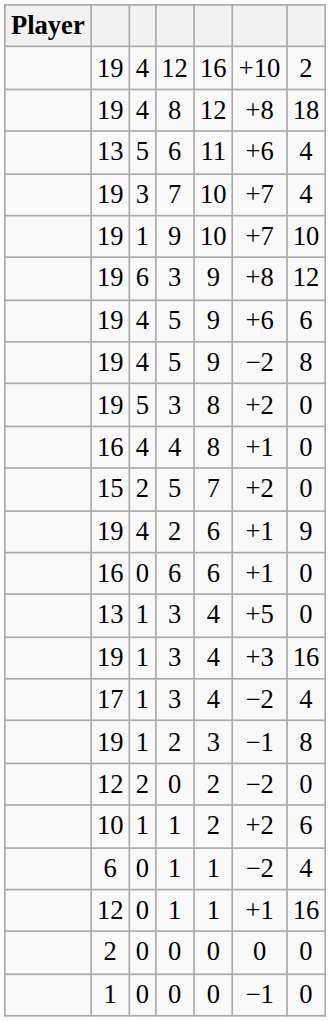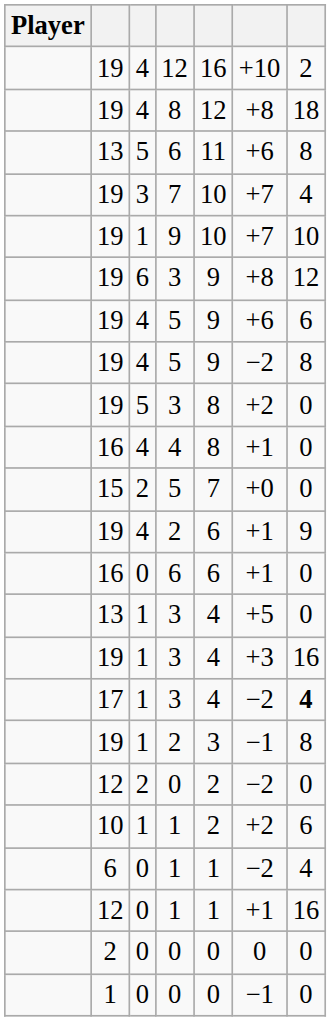 <table class="wikitable sortable" style="text-align:center;">
 <tr>
 <th>Player</th>
 <th></th>
 <th></th>
 <th></th>
 <th></th>
 <th data-sort-type="number"></th>
 <th></th>
 </tr>
 <tr>
 <td></td>
 <td>19</td>
 <td>4</td>
 <td>12</td>
 <td>16</td>
 <td>+10</td>
 <td>2</td>
 </tr>
 <tr>
 <td></td>
 <td>19</td>
 <td>4</td>
 <td>8</td>
 <td>12</td>
 <td>+8</td>
 <td>18</td>
 </tr>
 <tr>
 <td></td>
 <td>13</td>
 <td>5</td>
 <td>6</td>
 <td>11</td>
 <td>+6</td>
-<td>4</td>
+<td>8</td>
 </tr>
 <tr>
 <td></td>
 <td>19</td>
 <td>3</td>
 <td>7</td>
 <td>10</td>
 <td>+7</td>
 <td>4</td>
 </tr>
 <tr>
 <td></td>
 <td>19</td>
 <td>1</td>
 <td>9</td>
 <td>10</td>
 <td>+7</td>
 <td>10</td>
 </tr>
 <tr>
 <td></td>
 <td>19</td>
 <td>6</td>
 <td>3</td>
 <td>9</td>
 <td>+8</td>
 <td>12</td>
 </tr>
 <tr>
 <td></td>
 <td>19</td>
 <td>4</td>
 <td>5</td>
 <td>9</td>
 <td>+6</td>
 <td>6</td>
 </tr>
 <tr>
 <td></td>
 <td>19</td>
 <td>4</td>
 <td>5</td>
 <td>9</td>
 <td>−2</td>
 <td>8</td>
 </tr>
 <tr>
 <td></td>
 <td>19</td>
 <td>5</td>
 <td>3</td>
 <td>8</td>
 <td>+2</td>
 <td>0</td>
 </tr>
 <tr>
 <td></td>
 <td>16</td>
 <td>4</td>
 <td>4</td>
 <td>8</td>
 <td>+1</td>
 <td>0</td>
 </tr>
 <tr>
 <td></td>
 <td>15</td>
 <td>2</td>
 <td>5</td>
 <td>7</td>
-<td>+2</td>
+<td>+0</td>
 <td>0</td>
 </tr>
 <tr>
 <td></td>
 <td>19</td>
 <td>4</td>
 <td>2</td>
 <td>6</td>
 <td>+1</td>
 <td>9</td>
 </tr>
 <tr>
 <td></td>
 <td>16</td>
 <td>0</td>
 <td>6</td>
 <td>6</td>
 <td>+1</td>
 <td>0</td>
 </tr>
 <tr>
 <td></td>
 <td>13</td>
 <td>1</td>
 <td>3</td>
 <td>4</td>
 <td>+5</td>
 <td>0</td>
 </tr>
 <tr>
 <td></td>
 <td>19</td>
 <td>1</td>
 <td>3</td>
 <td>4</td>
 <td>+3</td>
 <td>16</td>
 </tr>
 <tr>
 <td></td>
 <td>17</td>
 <td>1</td>
 <td>3</td>
 <td>4</td>
 <td>−2</td>
-<td>4</td>
+<td><strong>4</strong></td>
 </tr>
 <tr>
 <td></td>
 <td>19</td>
 <td>1</td>
 <td>2</td>
 <td>3</td>
 <td>−1</td>
 <td>8</td>
 </tr>
 <tr>
 <td></td>
 <td>12</td>
 <td>2</td>
 <td>0</td>
 <td>2</td>
 <td>−2</td>
 <td>0</td>
 </tr>
 <tr>
 <td></td>
 <td>10</td>
 <td>1</td>
 <td>1</td>
 <td>2</td>
 <td>+2</td>
 <td>6</td>
 </tr>
 <tr>
 <td></td>
 <td>6</td>
 <td>0</td>
 <td>1</td>
 <td>1</td>
 <td>−2</td>
 <td>4</td>
 </tr>
 <tr>
 <td></td>
 <td>12</td>
 <td>0</td>
 <td>1</td>
 <td>1</td>
 <td>+1</td>
 <td>16</td>
 </tr>
 <tr>
 <td></td>
 <td>2</td>
 <td>0</td>
 <td>0</td>
 <td>0</td>
 <td>0</td>
 <td>0</td>
 </tr>
 <tr>
 <td></td>
 <td>1</td>
 <td>0</td>
 <td>0</td>
 <td>0</td>
 <td>−1</td>
 <td>0</td>
 </tr>
 </table>
